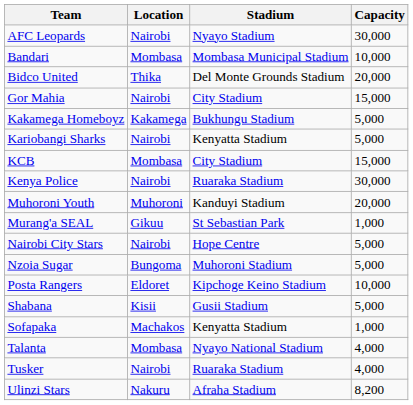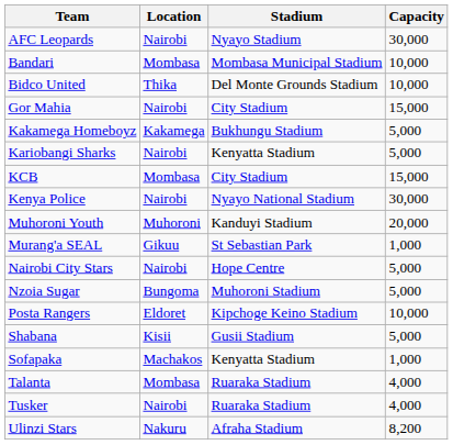 <table class="wikitable sortable">
 <tr>
 <th>Team</th>
 <th>Location</th>
 <th>Stadium</th>
 <th>Capacity</th>
 </tr>
 <tr>
 <td><a href='#'>AFC Leopards</a></td>
 <td><a href='#'>Nairobi</a></td>
 <td><a href='#'>Nyayo Stadium</a></td>
 <td>30,000</td>
 </tr>
 <tr>
 <td><a href='#'>Bandari</a></td>
 <td><a href='#'>Mombasa</a></td>
 <td><a href='#'>Mombasa Municipal Stadium</a></td>
 <td>10,000</td>
 </tr>
 <tr>
 <td><a href='#'>Bidco United</a></td>
 <td><a href='#'>Thika</a></td>
 <td>Del Monte Grounds Stadium</td>
-<td>20,000</td>
+<td>10,000</td>
 </tr>
 <tr>
 <td><a href='#'>Gor Mahia</a></td>
 <td><a href='#'>Nairobi</a></td>
 <td><a href='#'>City Stadium</a></td>
 <td>15,000</td>
 </tr>
 <tr>
 <td><a href='#'>Kakamega Homeboyz</a></td>
 <td><a href='#'>Kakamega</a></td>
 <td><a href='#'>Bukhungu Stadium</a></td>
 <td>5,000</td>
 </tr>
 <tr>
 <td><a href='#'>Kariobangi Sharks</a></td>
 <td><a href='#'>Nairobi</a></td>
 <td>Kenyatta Stadium</td>
 <td>5,000</td>
 </tr>
 <tr>
 <td><a href='#'>KCB</a></td>
 <td><a href='#'>Mombasa</a></td>
 <td><a href='#'>City Stadium</a></td>
 <td>15,000</td>
 </tr>
 <tr>
 <td><a href='#'>Kenya Police</a></td>
 <td><a href='#'>Nairobi</a></td>
-<td><a href='#'>Ruaraka Stadium</a></td>
+<td><a href='#'>Nyayo National Stadium</a></td>
 <td>30,000</td>
 </tr>
 <tr>
 <td><a href='#'>Muhoroni Youth</a></td>
 <td><a href='#'>Muhoroni</a></td>
 <td>Kanduyi Stadium</td>
 <td>20,000</td>
 </tr>
 <tr>
 <td><a href='#'>Murang'a SEAL</a></td>
 <td><a href='#'>Gikuu</a></td>
 <td><a href='#'>St Sebastian Park</a></td>
 <td>1,000</td>
 </tr>
 <tr>
 <td><a href='#'>Nairobi City Stars</a></td>
 <td><a href='#'>Nairobi</a></td>
 <td><a href='#'>Hope Centre</a></td>
 <td>5,000</td>
 </tr>
 <tr>
 <td><a href='#'>Nzoia Sugar</a></td>
 <td><a href='#'>Bungoma</a></td>
 <td><a href='#'>Muhoroni Stadium</a></td>
 <td>5,000</td>
 </tr>
 <tr>
 <td><a href='#'>Posta Rangers</a></td>
 <td><a href='#'>Eldoret</a></td>
 <td><a href='#'>Kipchoge Keino Stadium</a></td>
 <td>10,000</td>
 </tr>
 <tr>
 <td><a href='#'>Shabana</a></td>
 <td><a href='#'>Kisii</a></td>
 <td><a href='#'>Gusii Stadium</a></td>
 <td>5,000</td>
 </tr>
 <tr>
 <td><a href='#'>Sofapaka</a></td>
 <td><a href='#'>Machakos</a></td>
 <td>Kenyatta Stadium</td>
 <td>1,000</td>
 </tr>
 <tr>
 <td><a href='#'>Talanta</a></td>
 <td><a href='#'>Mombasa</a></td>
-<td><a href='#'>Nyayo National Stadium</a></td>
+<td><a href='#'>Ruaraka Stadium</a></td>
 <td>4,000</td>
 </tr>
 <tr>
 <td><a href='#'>Tusker</a></td>
 <td><a href='#'>Nairobi</a></td>
 <td><a href='#'>Ruaraka Stadium</a></td>
 <td>4,000</td>
 </tr>
 <tr>
 <td><a href='#'>Ulinzi Stars</a></td>
 <td><a href='#'>Nakuru</a></td>
 <td><a href='#'>Afraha Stadium</a></td>
 <td>8,200</td>
 </tr>
 </table>
